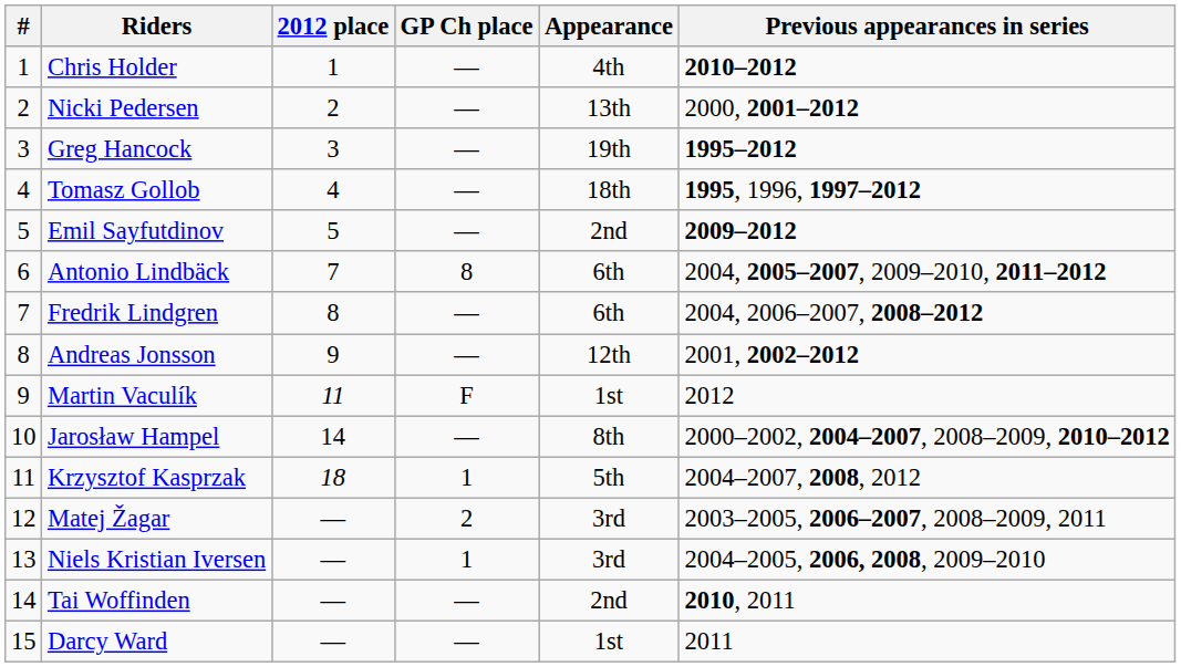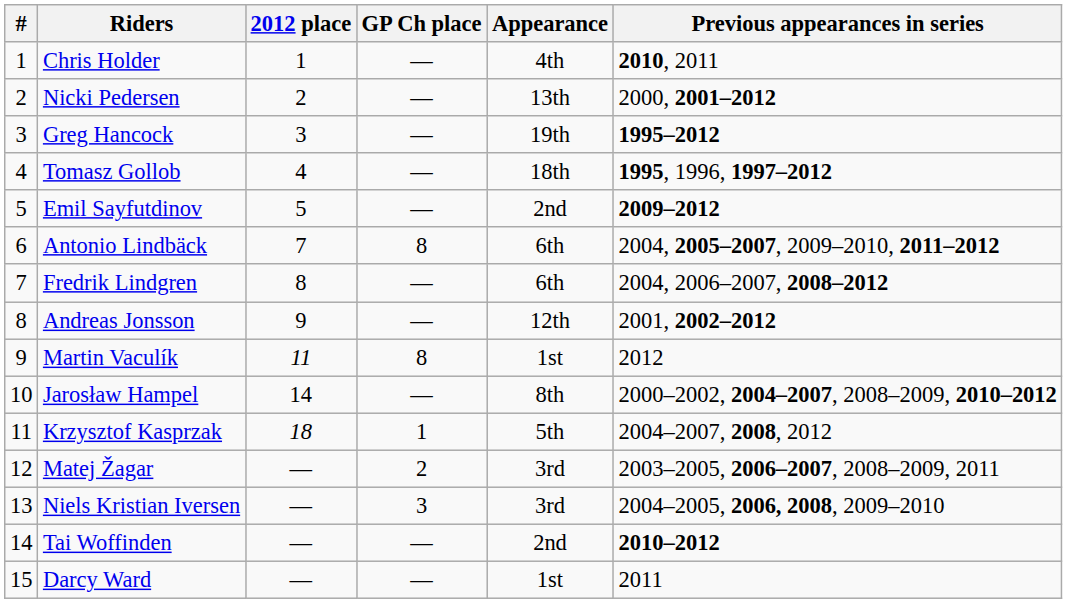 <table class="wikitable" style="text-align: center; font-size: 95%">
 <tr>
 <th>#</th>
 <th>Riders</th>
 <th><a href='#'>2012</a> place</th>
 <th>GP Ch place</th>
 <th>Appearance</th>
 <th>Previous appearances in series</th>
 </tr>
 <tr>
 <td>1</td>
 <td align=left> <a href='#'>Chris Holder</a></td>
 <td>1</td>
 <td>—</td>
 <td>4th</td>
-<td align=left><strong>2010–2012</strong></td>
+<td align=left><strong>2010</strong>, 2011</td>
 </tr>
 <tr>
 <td>2</td>
 <td align=left> <a href='#'>Nicki Pedersen</a></td>
 <td>2</td>
 <td>—</td>
 <td>13th</td>
 <td align=left>2000, <strong>2001–2012</strong></td>
 </tr>
 <tr>
 <td>3</td>
 <td align=left> <a href='#'>Greg Hancock</a></td>
 <td>3</td>
 <td>—</td>
 <td>19th</td>
 <td align=left><strong>1995–2012</strong></td>
 </tr>
 <tr>
 <td>4</td>
 <td align=left> <a href='#'>Tomasz Gollob</a></td>
 <td>4</td>
 <td>—</td>
 <td>18th</td>
 <td align=left><strong>1995</strong>, 1996, <strong>1997–2012</strong></td>
 </tr>
 <tr>
 <td>5</td>
 <td align=left> <a href='#'>Emil Sayfutdinov</a></td>
 <td>5</td>
 <td>—</td>
 <td>2nd</td>
 <td align=left><strong>2009–2012</strong></td>
 </tr>
 <tr>
 <td>6</td>
 <td align=left> <a href='#'>Antonio Lindbäck</a></td>
 <td>7</td>
 <td>8</td>
 <td>6th</td>
 <td align=left>2004, <strong>2005–2007</strong>, 2009–2010, <strong>2011–2012</strong></td>
 </tr>
 <tr>
 <td>7</td>
 <td align=left> <a href='#'>Fredrik Lindgren</a></td>
 <td>8</td>
 <td>—</td>
 <td>6th</td>
 <td align=left>2004, 2006–2007, <strong>2008–2012</strong></td>
 </tr>
 <tr>
 <td>8</td>
 <td align=left> <a href='#'>Andreas Jonsson</a></td>
 <td>9</td>
 <td>—</td>
 <td>12th</td>
 <td align=left>2001, <strong>2002–2012</strong></td>
 </tr>
 <tr>
 <td>9</td>
 <td align=left> <a href='#'>Martin Vaculík</a></td>
 <td><em>11</em></td>
-<td>F</td>
+<td>8</td>
 <td>1st</td>
 <td align=left>2012</td>
 </tr>
 <tr>
 <td>10</td>
 <td align=left> <a href='#'>Jarosław Hampel</a></td>
 <td>14</td>
 <td>—</td>
 <td>8th</td>
 <td align=left>2000–2002, <strong>2004–2007</strong>, 2008–2009, <strong>2010–2012</strong></td>
 </tr>
 <tr>
 <td>11</td>
 <td align=left> <a href='#'>Krzysztof Kasprzak</a></td>
 <td><em>18</em></td>
 <td>1</td>
 <td>5th</td>
 <td align=left>2004–2007, <strong>2008</strong>, 2012</td>
 </tr>
 <tr>
 <td>12</td>
 <td align=left> <a href='#'>Matej Žagar</a></td>
 <td>—</td>
 <td>2</td>
 <td>3rd</td>
 <td align=left>2003–2005, <strong>2006–2007</strong>, 2008–2009, 2011</td>
 </tr>
 <tr>
 <td>13</td>
 <td align=left> <a href='#'>Niels Kristian Iversen</a></td>
 <td>—</td>
-<td>1</td>
+<td>3</td>
 <td>3rd</td>
 <td align=left>2004–2005, <strong>2006, 2008</strong>, 2009–2010</td>
 </tr>
 <tr>
 <td>14</td>
 <td align=left> <a href='#'>Tai Woffinden</a></td>
 <td>—</td>
 <td>—</td>
 <td>2nd</td>
-<td align=left><strong>2010</strong>, 2011</td>
+<td align=left><strong>2010–2012</strong></td>
 </tr>
 <tr>
 <td>15</td>
 <td align=left> <a href='#'>Darcy Ward</a></td>
 <td>—</td>
 <td>—</td>
 <td>1st</td>
 <td align=left>2011</td>
 </tr>
 </table>
